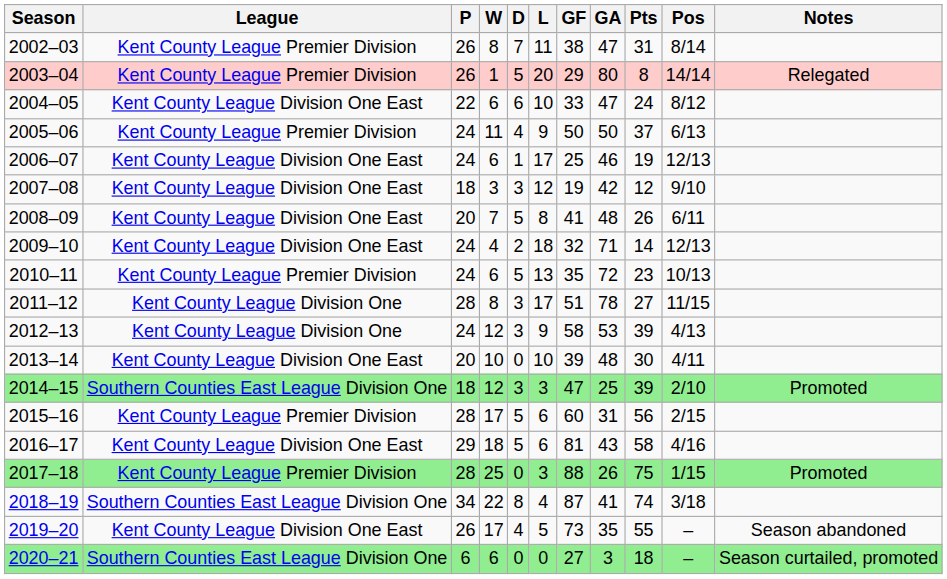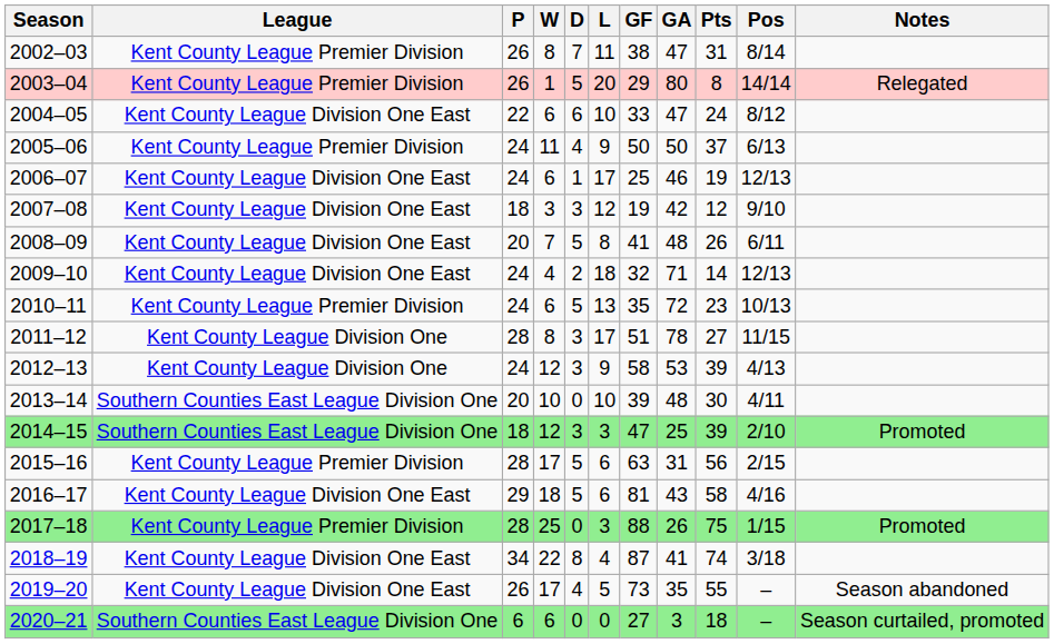 <table class="wikitable collapsible collapsed" style=text-align:center>
 <tr>
 <th>Season</th>
 <th>League</th>
 <th>P</th>
 <th>W</th>
 <th>D</th>
 <th>L</th>
 <th>GF</th>
 <th>GA</th>
 <th>Pts</th>
 <th>Pos</th>
 <th>Notes</th>
 </tr>
 <tr>
 <td>2002–03</td>
 <td><a href='#'>Kent County League</a> Premier Division</td>
 <td>26</td>
 <td>8</td>
 <td>7</td>
 <td>11</td>
 <td>38</td>
 <td>47</td>
 <td>31</td>
 <td>8/14</td>
 <td></td>
 </tr>
 <tr style="background:#fcc">
 <td>2003–04</td>
 <td><a href='#'>Kent County League</a> Premier Division</td>
 <td>26</td>
 <td>1</td>
 <td>5</td>
 <td>20</td>
 <td>29</td>
 <td>80</td>
 <td>8</td>
 <td>14/14</td>
 <td>Relegated</td>
 </tr>
 <tr>
 <td>2004–05</td>
 <td><a href='#'>Kent County League</a> Division One East</td>
 <td>22</td>
 <td>6</td>
 <td>6</td>
 <td>10</td>
 <td>33</td>
 <td>47</td>
 <td>24</td>
 <td>8/12</td>
 <td></td>
 </tr>
 <tr>
 <td>2005–06</td>
 <td><a href='#'>Kent County League</a> Premier Division</td>
 <td>24</td>
 <td>11</td>
 <td>4</td>
 <td>9</td>
 <td>50</td>
 <td>50</td>
 <td>37</td>
 <td>6/13</td>
 <td></td>
 </tr>
 <tr>
 <td>2006–07</td>
 <td><a href='#'>Kent County League</a> Division One East</td>
 <td>24</td>
 <td>6</td>
 <td>1</td>
 <td>17</td>
 <td>25</td>
 <td>46</td>
 <td>19</td>
 <td>12/13</td>
 <td></td>
 </tr>
 <tr>
 <td>2007–08</td>
 <td><a href='#'>Kent County League</a> Division One East</td>
 <td>18</td>
 <td>3</td>
 <td>3</td>
 <td>12</td>
 <td>19</td>
 <td>42</td>
 <td>12</td>
 <td>9/10</td>
 <td></td>
 </tr>
 <tr>
 <td>2008–09</td>
 <td><a href='#'>Kent County League</a> Division One East</td>
 <td>20</td>
 <td>7</td>
 <td>5</td>
 <td>8</td>
 <td>41</td>
 <td>48</td>
 <td>26</td>
 <td>6/11</td>
 <td></td>
 </tr>
 <tr>
 <td>2009–10</td>
 <td><a href='#'>Kent County League</a> Division One East</td>
 <td>24</td>
 <td>4</td>
 <td>2</td>
 <td>18</td>
 <td>32</td>
 <td>71</td>
 <td>14</td>
 <td>12/13</td>
 <td></td>
 </tr>
 <tr>
 <td>2010–11</td>
 <td><a href='#'>Kent County League</a> Premier Division</td>
 <td>24</td>
 <td>6</td>
 <td>5</td>
 <td>13</td>
 <td>35</td>
 <td>72</td>
 <td>23</td>
 <td>10/13</td>
 <td></td>
 </tr>
 <tr>
 <td>2011–12</td>
 <td><a href='#'>Kent County League</a> Division One</td>
 <td>28</td>
 <td>8</td>
 <td>3</td>
 <td>17</td>
 <td>51</td>
 <td>78</td>
 <td>27</td>
 <td>11/15</td>
 <td></td>
 </tr>
 <tr>
 <td>2012–13</td>
 <td><a href='#'>Kent County League</a> Division One</td>
 <td>24</td>
 <td>12</td>
 <td>3</td>
 <td>9</td>
 <td>58</td>
 <td>53</td>
 <td>39</td>
 <td>4/13</td>
 <td></td>
 </tr>
 <tr>
 <td>2013–14</td>
-<td><a href='#'>Kent County League</a> Division One East</td>
+<td><a href='#'>Southern Counties East League</a> Division One</td>
 <td>20</td>
 <td>10</td>
 <td>0</td>
 <td>10</td>
 <td>39</td>
 <td>48</td>
 <td>30</td>
 <td>4/11</td>
 <td></td>
 </tr>
 <tr style="background: #90EE90">
 <td>2014–15</td>
 <td><a href='#'>Southern Counties East League</a> Division One</td>
 <td>18</td>
 <td>12</td>
 <td>3</td>
 <td>3</td>
 <td>47</td>
 <td>25</td>
 <td>39</td>
 <td>2/10</td>
 <td>Promoted</td>
 </tr>
 <tr>
 <td>2015–16</td>
 <td><a href='#'>Kent County League</a> Premier Division</td>
 <td>28</td>
 <td>17</td>
 <td>5</td>
 <td>6</td>
-<td>60</td>
+<td>63</td>
 <td>31</td>
 <td>56</td>
 <td>2/15</td>
 <td></td>
 </tr>
 <tr>
 <td>2016–17</td>
 <td><a href='#'>Kent County League</a> Division One East</td>
 <td>29</td>
 <td>18</td>
 <td>5</td>
 <td>6</td>
 <td>81</td>
 <td>43</td>
 <td>58</td>
 <td>4/16</td>
 <td></td>
 </tr>
 <tr style="background: #90EE90">
 <td>2017–18</td>
 <td><a href='#'>Kent County League</a> Premier Division</td>
 <td>28</td>
 <td>25</td>
 <td>0</td>
 <td>3</td>
 <td>88</td>
 <td>26</td>
 <td>75</td>
 <td>1/15</td>
 <td>Promoted</td>
 </tr>
 <tr>
 <td><a href='#'>2018–19</a></td>
-<td><a href='#'>Southern Counties East League</a> Division One</td>
+<td><a href='#'>Kent County League</a> Division One East</td>
 <td>34</td>
 <td>22</td>
 <td>8</td>
 <td>4</td>
 <td>87</td>
 <td>41</td>
 <td>74</td>
 <td>3/18</td>
 <td></td>
 </tr>
 <tr>
 <td><a href='#'>2019–20</a></td>
 <td><a href='#'>Kent County League</a> Division One East</td>
 <td>26</td>
 <td>17</td>
 <td>4</td>
 <td>5</td>
 <td>73</td>
 <td>35</td>
 <td>55</td>
 <td>–</td>
 <td>Season abandoned</td>
 </tr>
 <tr style="background: #90EE90">
 <td><a href='#'>2020–21</a></td>
 <td><a href='#'>Southern Counties East League</a> Division One</td>
 <td>6</td>
 <td>6</td>
 <td>0</td>
 <td>0</td>
 <td>27</td>
 <td>3</td>
 <td>18</td>
 <td>–</td>
 <td>Season curtailed, promoted</td>
 </tr>
 </table>
